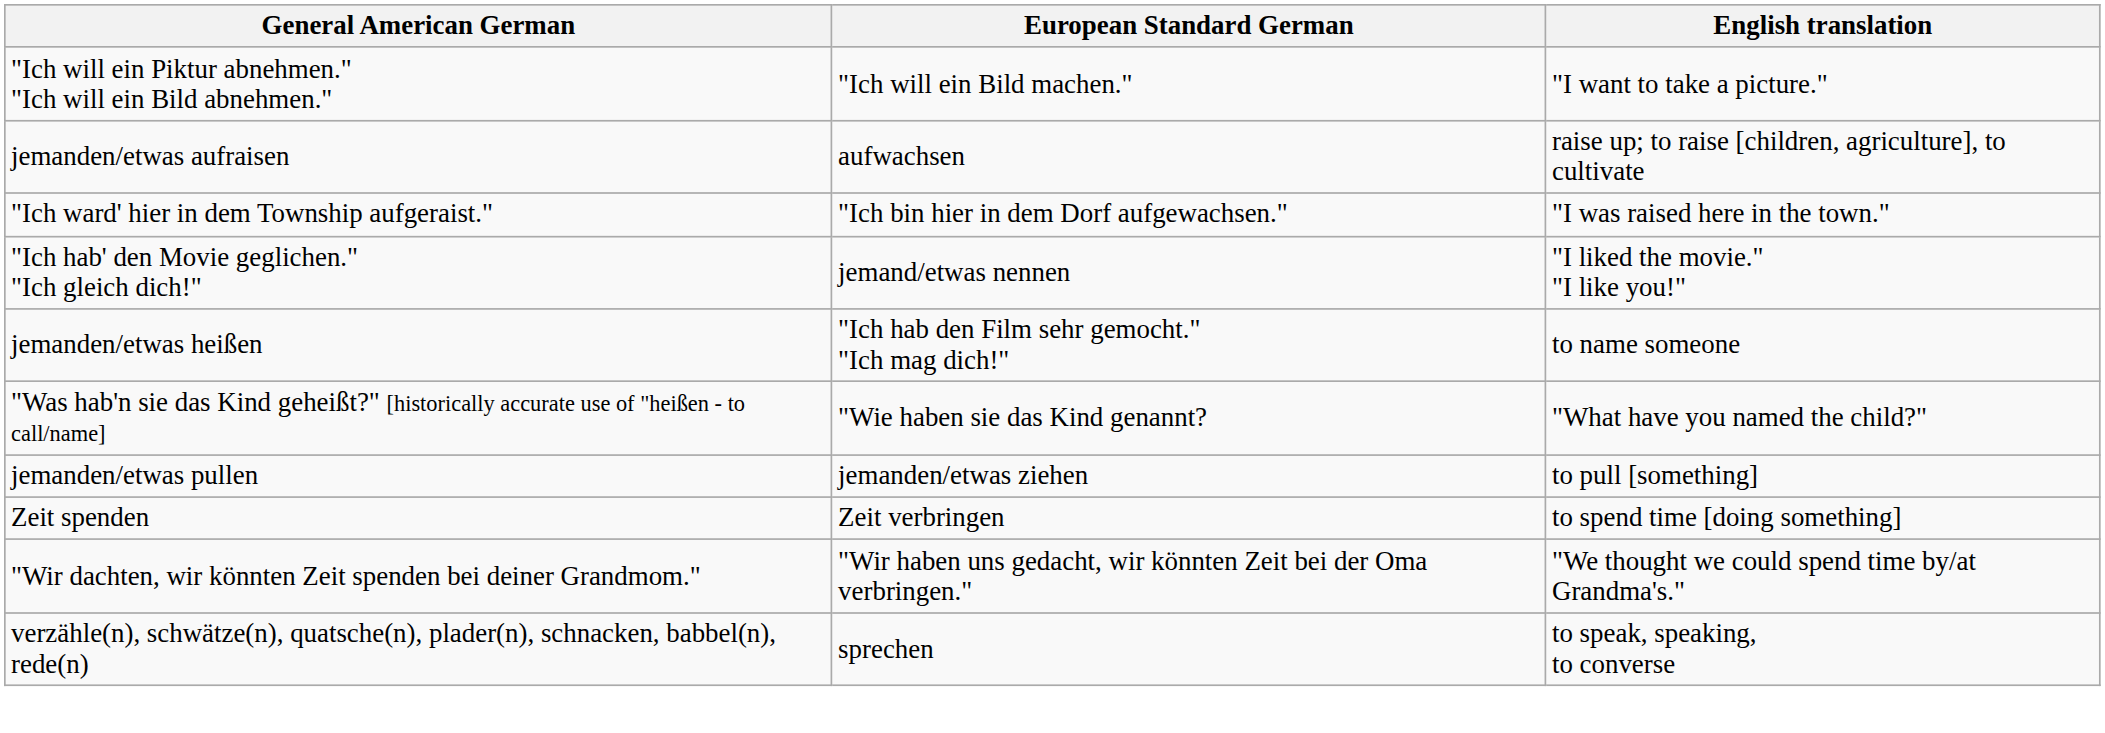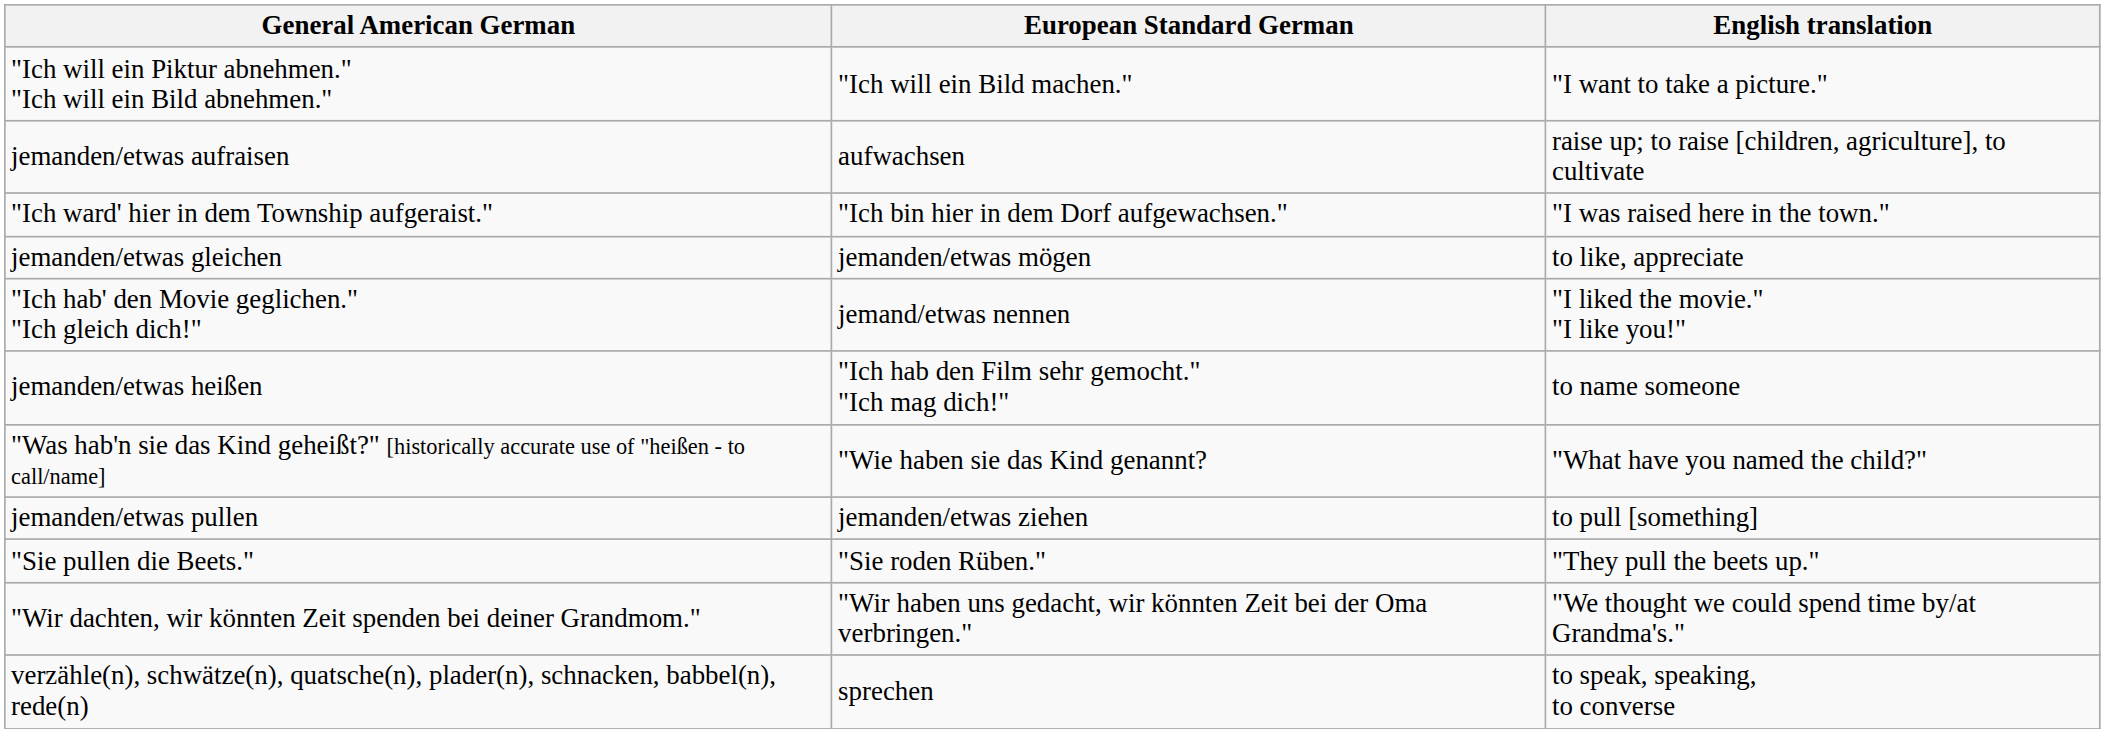 <table class="wikitable">
 <tr>
 <th>General American German</th>
 <th>European Standard German</th>
 <th>English translation</th>
 </tr>
 <tr>
 <td>"Ich will ein Piktur abnehmen."<br>"Ich will ein Bild abnehmen."</td>
 <td>"Ich will ein Bild machen."</td>
 <td>"I want to take a picture."</td>
 </tr>
 <tr>
 <td>jemanden/etwas aufraisen</td>
 <td>aufwachsen</td>
 <td>raise up; to raise [children, agriculture], to cultivate</td>
 </tr>
 <tr>
 <td>"Ich ward' hier in dem Township aufgeraist."</td>
 <td>"Ich bin hier in dem Dorf aufgewachsen."</td>
 <td>"I was raised here in the town."</td>
 </tr>
 <tr>
+<td>jemanden/etwas gleichen</td>
+<td>jemanden/etwas mögen</td>
+<td>to like, appreciate</td>
+</tr>
+<tr>
 <td>"Ich hab' den Movie geglichen."<br>"Ich gleich dich!"</td>
 <td>jemand/etwas nennen</td>
 <td>"I liked the movie."<br>"I like you!"</td>
 </tr>
 <tr>
 <td>jemanden/etwas heißen</td>
 <td>"Ich hab den Film sehr gemocht."<br>"Ich mag dich!"</td>
 <td>to name someone</td>
 </tr>
 <tr>
 <td>"Was hab'n sie das Kind geheißt?" <small>[historically accurate use of "heißen - to call/name]</small></td>
 <td>"Wie haben sie das Kind genannt?</td>
 <td>"What have you named the child?"</td>
 </tr>
 <tr>
 <td>jemanden/etwas pullen</td>
 <td>jemanden/etwas ziehen</td>
 <td>to pull [something]</td>
 </tr>
 <tr>
-<td>Zeit spenden</td>
-<td>Zeit verbringen</td>
-<td>to spend time [doing something]</td>
+<td>"Sie pullen die Beets."</td>
+<td>"Sie roden Rüben."</td>
+<td>"They pull the beets up."</td>
 </tr>
 <tr>
 <td>"Wir dachten, wir könnten Zeit spenden bei deiner Grandmom."</td>
 <td>"Wir haben uns gedacht, wir könnten Zeit bei der Oma verbringen."</td>
 <td>"We thought we could spend time by/at Grandma's."</td>
 </tr>
 <tr>
 <td>verzähle(n), schwätze(n), quatsche(n), plader(n), schnacken, babbel(n), rede(n)</td>
 <td>sprechen</td>
 <td>to speak, speaking,<br>to converse</td>
 </tr>
 </table>
